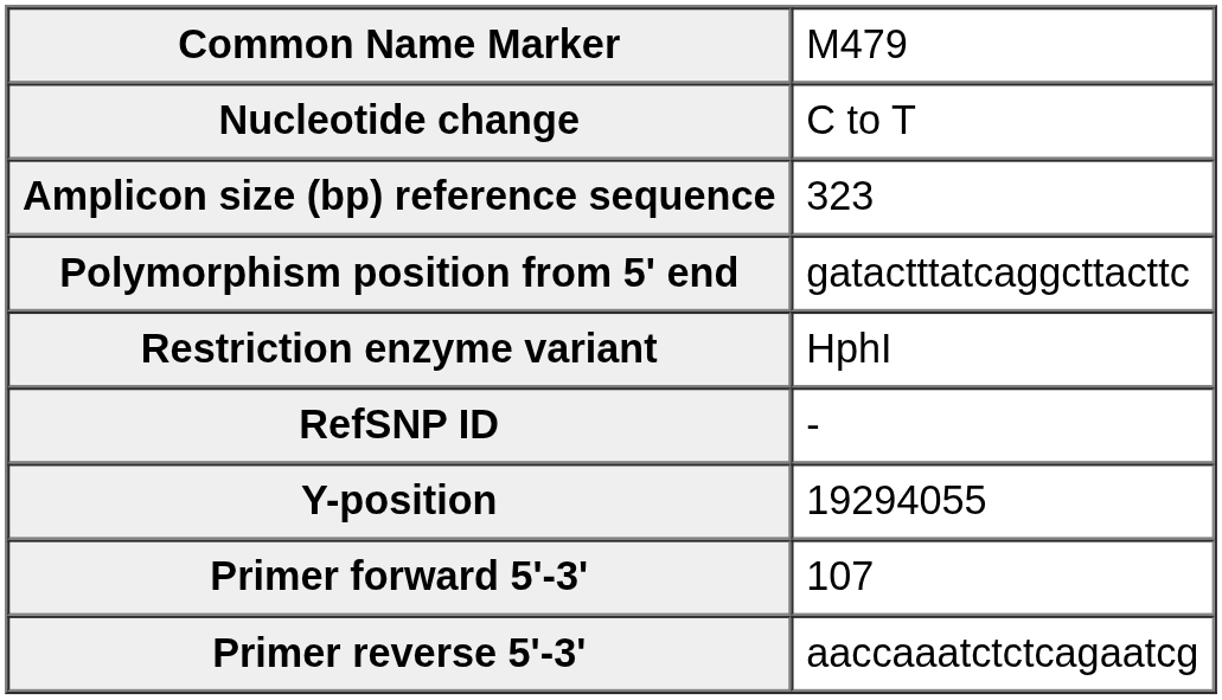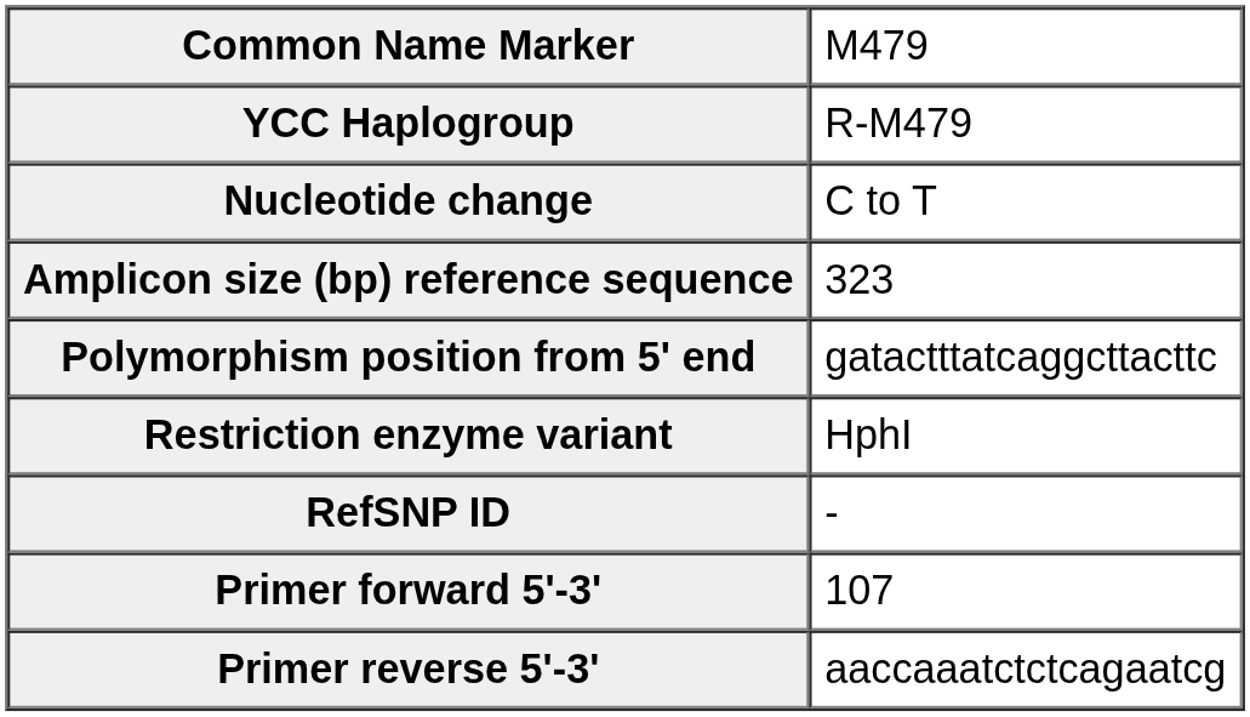 <table border="1" cellpadding="5" cellspacing="0">
 <tr>
 <th scope="row" style="background:#efefef;">Common Name Marker</th>
 <td>M479</td>
+</tr>
+<tr>
+<th scope="row" style="background:#efefef;">YCC Haplogroup</th>
+<td>R-M479</td>
 </tr>
 <tr>
 <th scope="row" style="background:#efefef;">Nucleotide change</th>
 <td>C to T</td>
 </tr>
 <tr>
 <th scope="row" style="background:#efefef;">Amplicon size (bp) reference sequence</th>
 <td>323</td>
 </tr>
 <tr>
 <th scope="row" style="background:#efefef;">Polymorphism position from 5' end</th>
 <td>gatactttatcaggcttacttc</td>
 </tr>
 <tr>
 <th scope="row" style="background:#efefef;">Restriction enzyme variant</th>
 <td>HphI</td>
 </tr>
 <tr>
 <th scope="row" style="background:#efefef;">RefSNP ID</th>
 <td>-</td>
 </tr>
 <tr>
-<th scope="row" style="background:#efefef;">Y-position</th>
-<td>19294055</td>
-</tr>
-<tr>
 <th scope="row" style="background:#efefef;">Primer forward 5'-3'</th>
 <td>107</td>
 </tr>
 <tr>
 <th scope="row" style="background:#efefef;">Primer reverse 5'-3'</th>
 <td>aaccaaatctctcagaatcg</td>
 </tr>
 </table>
